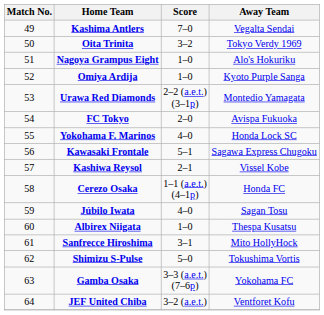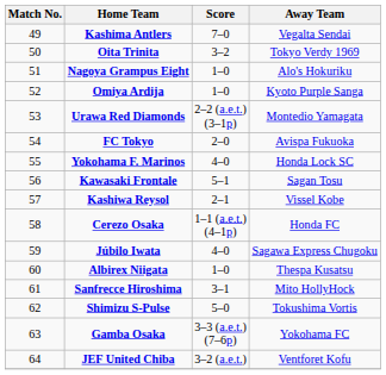 <table class="wikitable" style="text-align: center">
 <tr>
 <th>Match No.</th>
 <th>Home Team</th>
 <th>Score</th>
 <th>Away Team</th>
 </tr>
 <tr>
 <td>49</td>
 <td><strong><a href='#'>Kashima Antlers</a></strong></td>
 <td>7–0</td>
 <td><a href='#'>Vegalta Sendai</a></td>
 </tr>
 <tr>
 <td>50</td>
 <td><strong><a href='#'>Oita Trinita</a></strong></td>
 <td>3–2</td>
 <td><a href='#'>Tokyo Verdy 1969</a></td>
 </tr>
 <tr>
 <td>51</td>
 <td><strong><a href='#'>Nagoya Grampus Eight</a></strong></td>
 <td>1–0</td>
 <td><a href='#'>Alo's Hokuriku</a></td>
 </tr>
 <tr>
 <td>52</td>
 <td><strong><a href='#'>Omiya Ardija</a></strong></td>
 <td>1–0</td>
 <td><a href='#'>Kyoto Purple Sanga</a></td>
 </tr>
 <tr>
 <td>53</td>
 <td><strong><a href='#'>Urawa Red Diamonds</a></strong></td>
 <td>2–2 (<a href='#'>a.e.t.</a>)<br>(3–1<a href='#'>p</a>)</td>
 <td><a href='#'>Montedio Yamagata</a></td>
 </tr>
 <tr>
 <td>54</td>
 <td><strong><a href='#'>FC Tokyo</a></strong></td>
 <td>2–0</td>
 <td><a href='#'>Avispa Fukuoka</a></td>
 </tr>
 <tr>
 <td>55</td>
 <td><strong><a href='#'>Yokohama F. Marinos</a></strong></td>
 <td>4–0</td>
 <td><a href='#'>Honda Lock SC</a></td>
 </tr>
 <tr>
 <td>56</td>
 <td><strong><a href='#'>Kawasaki Frontale</a></strong></td>
 <td>5–1</td>
-<td><a href='#'>Sagawa Express Chugoku</a></td>
+<td><a href='#'>Sagan Tosu</a></td>
 </tr>
 <tr>
 <td>57</td>
 <td><strong><a href='#'>Kashiwa Reysol</a></strong></td>
 <td>2–1</td>
 <td><a href='#'>Vissel Kobe</a></td>
 </tr>
 <tr>
 <td>58</td>
 <td><strong><a href='#'>Cerezo Osaka</a></strong></td>
 <td>1–1 (<a href='#'>a.e.t.</a>)<br>(4–1<a href='#'>p</a>)</td>
 <td><a href='#'>Honda FC</a></td>
 </tr>
 <tr>
 <td>59</td>
 <td><strong><a href='#'>Júbilo Iwata</a></strong></td>
 <td>4–0</td>
-<td><a href='#'>Sagan Tosu</a></td>
+<td><a href='#'>Sagawa Express Chugoku</a></td>
 </tr>
 <tr>
 <td>60</td>
 <td><strong><a href='#'>Albirex Niigata</a></strong></td>
 <td>1–0</td>
 <td><a href='#'>Thespa Kusatsu</a></td>
 </tr>
 <tr>
 <td>61</td>
 <td><strong><a href='#'>Sanfrecce Hiroshima</a></strong></td>
 <td>3–1</td>
 <td><a href='#'>Mito HollyHock</a></td>
 </tr>
 <tr>
 <td>62</td>
 <td><strong><a href='#'>Shimizu S-Pulse</a></strong></td>
 <td>5–0</td>
 <td><a href='#'>Tokushima Vortis</a></td>
 </tr>
 <tr>
 <td>63</td>
 <td><strong><a href='#'>Gamba Osaka</a></strong></td>
 <td>3–3 (<a href='#'>a.e.t.</a>)<br>(7–6<a href='#'>p</a>)</td>
 <td><a href='#'>Yokohama FC</a></td>
 </tr>
 <tr>
 <td>64</td>
 <td><strong><a href='#'>JEF United Chiba</a></strong></td>
 <td>3–2 (<a href='#'>a.e.t.</a>)</td>
 <td><a href='#'>Ventforet Kofu</a></td>
 </tr>
 <tr>
 </tr>
 </table>
